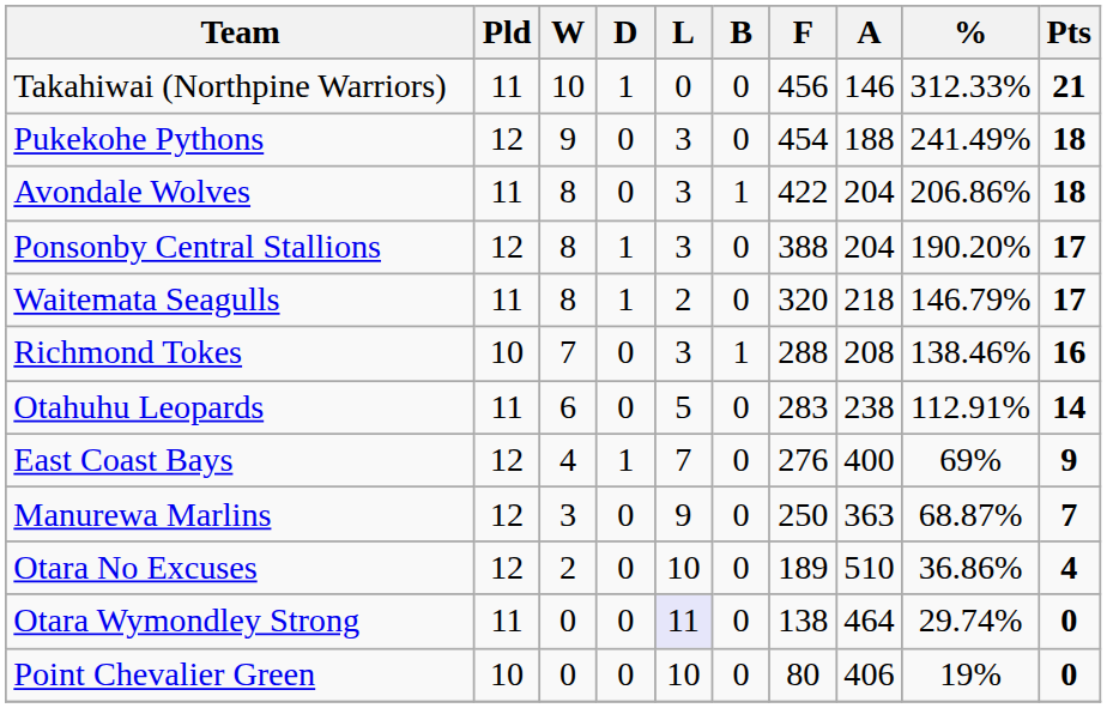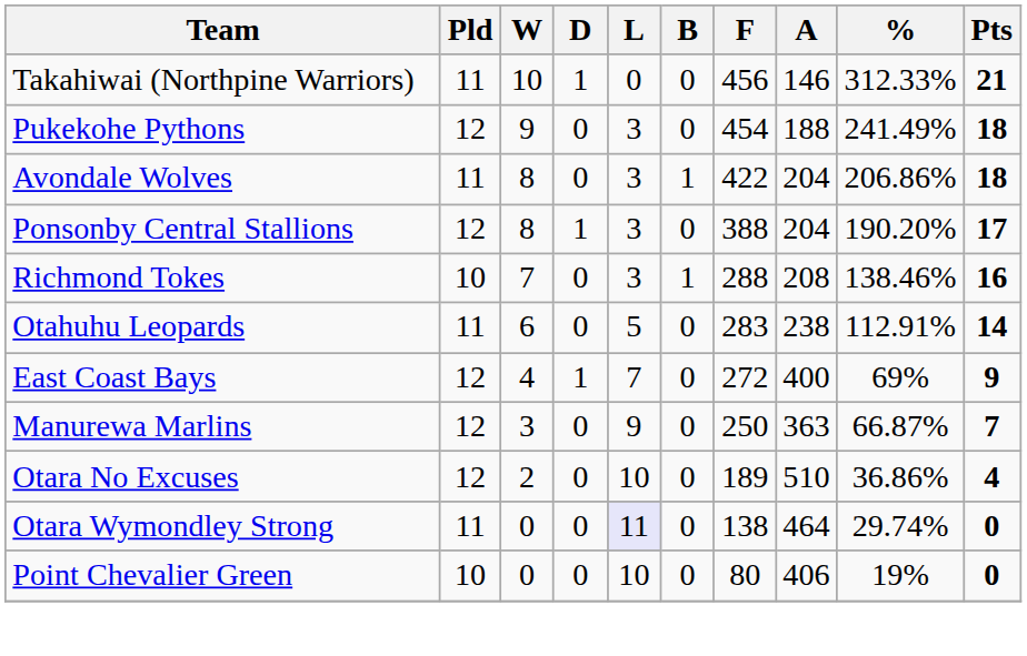 <table class="wikitable" style="text-align:center;">
 <tr>
 <th width=215>Team</th>
 <th width=20 abbr="Played">Pld</th>
 <th width=20 abbr="Won">W</th>
 <th width=20 abbr="Drawn">D</th>
 <th width=20 abbr="Lost">L</th>
 <th width=20 abbr="Bye">B</th>
 <th width=20 abbr="For">F</th>
 <th width=20 abbr="Against">A</th>
 <th width=20 abbr="Percentage">%</th>
 <th width=20 abbr="Points">Pts</th>
 </tr>
 <tr>
 <td style="text-align:left;">Takahiwai (Northpine Warriors)</td>
 <td>11</td>
 <td>10</td>
 <td>1</td>
 <td>0</td>
 <td>0</td>
 <td>456</td>
 <td>146</td>
 <td>312.33%</td>
 <td><strong>21</strong></td>
 </tr>
 <tr>
 <td style="text-align:left;"><a href='#'>Pukekohe Pythons</a></td>
 <td>12</td>
 <td>9</td>
 <td>0</td>
 <td>3</td>
 <td>0</td>
 <td>454</td>
 <td>188</td>
 <td>241.49%</td>
 <td><strong>18</strong></td>
 </tr>
 <tr>
 <td style="text-align:left;"><a href='#'>Avondale Wolves</a></td>
 <td>11</td>
 <td>8</td>
 <td>0</td>
 <td>3</td>
 <td>1</td>
 <td>422</td>
 <td>204</td>
 <td>206.86%</td>
 <td><strong>18</strong></td>
 </tr>
 <tr>
 <td style="text-align:left;"><a href='#'>Ponsonby Central Stallions</a></td>
 <td>12</td>
 <td>8</td>
 <td>1</td>
 <td>3</td>
 <td>0</td>
 <td>388</td>
 <td>204</td>
 <td>190.20%</td>
 <td><strong>17</strong></td>
 </tr>
 <tr>
-<td style="text-align:left;"><a href='#'>Waitemata Seagulls</a></td>
-<td>11</td>
-<td>8</td>
-<td>1</td>
-<td>2</td>
-<td>0</td>
-<td>320</td>
-<td>218</td>
-<td>146.79%</td>
-<td><strong>17</strong></td>
-</tr>
-<tr>
 <td style="text-align:left;"><a href='#'>Richmond Tokes</a></td>
 <td>10</td>
 <td>7</td>
 <td>0</td>
 <td>3</td>
 <td>1</td>
 <td>288</td>
 <td>208</td>
 <td>138.46%</td>
 <td><strong>16</strong></td>
 </tr>
 <tr>
 <td style="text-align:left;"><a href='#'>Otahuhu Leopards</a></td>
 <td>11</td>
 <td>6</td>
 <td>0</td>
 <td>5</td>
 <td>0</td>
 <td>283</td>
 <td>238</td>
 <td>112.91%</td>
 <td><strong>14</strong></td>
 </tr>
 <tr>
 <td style="text-align:left;"><a href='#'>East Coast Bays</a></td>
 <td>12</td>
 <td>4</td>
 <td>1</td>
 <td>7</td>
 <td>0</td>
-<td>276</td>
+<td>272</td>
 <td>400</td>
 <td>69%</td>
 <td><strong>9</strong></td>
 </tr>
 <tr>
 <td style="text-align:left;"><a href='#'>Manurewa Marlins</a></td>
 <td>12</td>
 <td>3</td>
 <td>0</td>
 <td>9</td>
 <td>0</td>
 <td>250</td>
 <td>363</td>
-<td>68.87%</td>
+<td>66.87%</td>
 <td><strong>7</strong></td>
 </tr>
 <tr>
 <td style="text-align:left;"><a href='#'>Otara No Excuses</a></td>
 <td>12</td>
 <td>2</td>
 <td>0</td>
 <td>10</td>
 <td>0</td>
 <td>189</td>
 <td>510</td>
 <td>36.86%</td>
 <td><strong>4</strong></td>
 </tr>
 <tr>
 <td style="text-align:left;"><a href='#'>Otara Wymondley Strong</a></td>
 <td>11</td>
 <td>0</td>
 <td>0</td>
 <td style="background: lavender;">11</td>
 <td>0</td>
 <td>138</td>
 <td>464</td>
 <td>29.74%</td>
 <td><strong>0</strong></td>
 </tr>
 <tr>
 <td style="text-align:left;"><a href='#'>Point Chevalier Green</a></td>
 <td>10</td>
 <td>0</td>
 <td>0</td>
 <td>10</td>
 <td>0</td>
 <td>80</td>
 <td>406</td>
 <td>19%</td>
 <td><strong>0</strong></td>
 </tr>
 <tr>
 </tr>
 </table>
